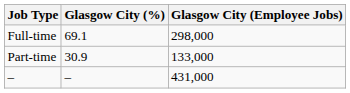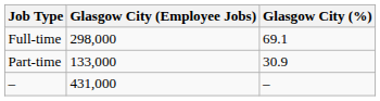 <table class="wikitable">
 <tr>
 <th>Job Type</th>
+<th>Glasgow City (Employee Jobs)</th>
 <th>Glasgow City (%)</th>
-<th>Glasgow City (Employee Jobs)</th>
 </tr>
 <tr>
 <td>Full-time</td>
+<td>298,000</td>
 <td>69.1</td>
-<td>298,000</td>
 </tr>
 <tr>
 <td>Part-time</td>
+<td>133,000</td>
 <td>30.9</td>
-<td>133,000</td>
 </tr>
 <tr>
 <td>–</td>
+<td>431,000</td>
 <td>–</td>
-<td>431,000</td>
 </tr>
 </table>
